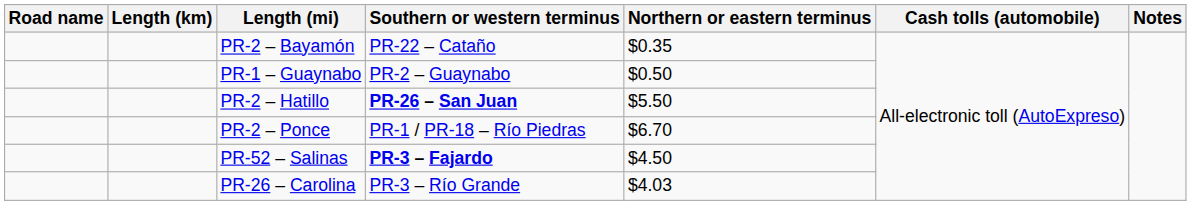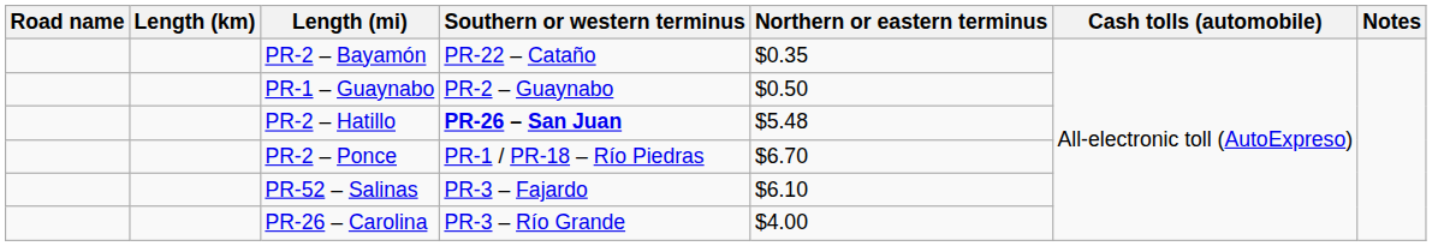 <table class=wikitable>
 <tr>
 <th scope=col>Road name</th>
 <th>Length (km)</th>
 <th>Length (mi)</th>
 <th scope=col>Southern or western terminus</th>
 <th scope=col>Northern or eastern terminus</th>
 <th scope=col>Cash tolls (automobile)</th>
 <th scope=col>Notes</th>
 </tr>
 <tr>
 <td></td>
 <td></td>
 <td><a href='#'>PR-2</a> – <a href='#'>Bayamón</a></td>
 <td><a href='#'>PR-22</a> – <a href='#'>Cataño</a></td>
 <td>$0.35</td>
 <td rowspan="6">All-electronic toll (<a href='#'>AutoExpreso</a>)</td>
 </tr>
 <tr>
 <td></td>
 <td></td>
 <td><a href='#'>PR-1</a> – <a href='#'>Guaynabo</a></td>
 <td><a href='#'>PR-2</a> – <a href='#'>Guaynabo</a></td>
 <td>$0.50</td>
 </tr>
 <tr>
 <td></td>
 <td></td>
 <td><a href='#'>PR-2</a> – <a href='#'>Hatillo</a></td>
 <td><strong><a href='#'>PR-26</a> – <a href='#'>San Juan</a></strong></td>
-<td>$5.50</td>
+<td>$5.48</td>
 </tr>
 <tr>
 <td></td>
 <td></td>
 <td><a href='#'>PR-2</a> – <a href='#'>Ponce</a></td>
 <td><a href='#'>PR-1</a> / <a href='#'>PR-18</a> – <a href='#'>Río Piedras</a></td>
 <td>$6.70</td>
 </tr>
 <tr>
 <td></td>
 <td></td>
 <td><a href='#'>PR-52</a> – <a href='#'>Salinas</a></td>
-<td><strong><a href='#'>PR-3</a> – <a href='#'>Fajardo</a></strong></td>
-<td>$4.50</td>
+<td><a href='#'>PR-3</a> – <a href='#'>Fajardo</a></td>
+<td>$6.10</td>
 </tr>
 <tr>
 <td></td>
 <td></td>
 <td><a href='#'>PR-26</a> – <a href='#'>Carolina</a></td>
 <td><a href='#'>PR-3</a> – <a href='#'>Río Grande</a></td>
-<td>$4.03</td>
+<td>$4.00</td>
 </tr>
 </table>
